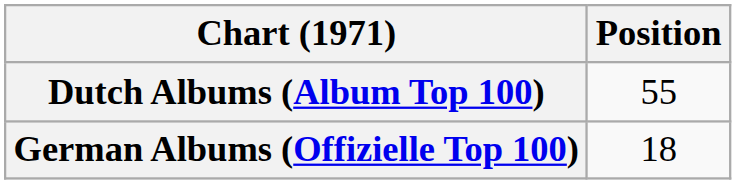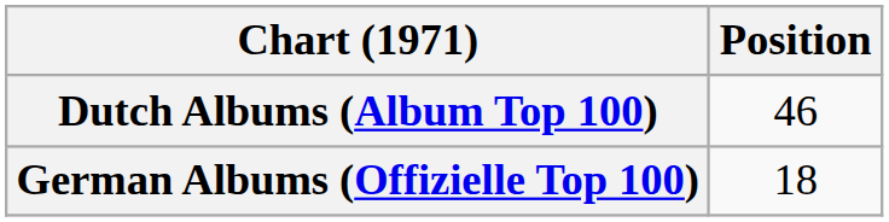 <table class="wikitable sortable plainrowheaders" style="text-align:center">
 <tr>
 <th scope="col">Chart (1971)</th>
 <th scope="col">Position</th>
 </tr>
 <tr>
 <th scope="row">Dutch Albums (<a href='#'>Album Top 100</a>)</th>
-<td>55</td>
+<td>46</td>
 </tr>
 <tr>
 <th scope="row">German Albums (<a href='#'>Offizielle Top 100</a>)</th>
 <td>18</td>
 </tr>
 </table>
